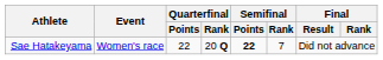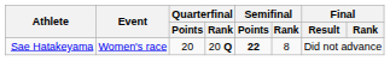 <table class="wikitable" style="font-size:90%;">
 <tr>
 <th rowspan=2>Athlete</th>
 <th rowspan=2>Event</th>
 <th colspan=2>Quarterfinal</th>
 <th colspan=2>Semifinal</th>
 <th colspan=2>Final</th>
 </tr>
 <tr style="font-size:95%">
 <th>Points</th>
 <th>Rank</th>
 <th>Points</th>
 <th>Rank</th>
 <th>Result</th>
 <th>Rank</th>
 </tr>
 <tr align=center>
 <td align=left> <a href='#'>Sae Hatakeyama</a></td>
 <td align=left><a href='#'>Women's race</a></td>
-<td>22</td>
+<td>20</td>
 <td>20 <strong>Q</strong></td>
 <td><strong>22</strong></td>
-<td>7</td>
+<td>8</td>
 <td colspan="2">Did not advance</td>
 </tr>
 </table>
